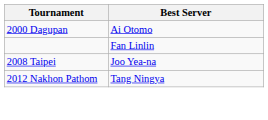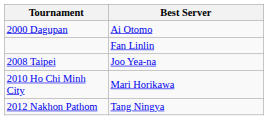 <table class=wikitable style="width: 400px;">
 <tr>
 <th style="width: 40%;">Tournament</th>
 <th style="width: 60%;">Best Server</th>
 </tr>
 <tr>
 <td><a href='#'>2000 Dagupan</a></td>
 <td> <a href='#'>Ai Otomo</a></td>
 </tr>
 <tr>
 <td></td>
 <td> <a href='#'>Fan Linlin</a></td>
 </tr>
 <tr>
 <td><a href='#'>2008 Taipei</a></td>
 <td> <a href='#'>Joo Yea-na</a></td>
 </tr>
 <tr>
+<td><a href='#'>2010 Ho Chi Minh City</a></td>
+<td> <a href='#'>Mari Horikawa</a></td>
+</tr>
+<tr>
 <td><a href='#'>2012 Nakhon Pathom</a></td>
 <td> <a href='#'>Tang Ningya</a></td>
 </tr>
 </table>
